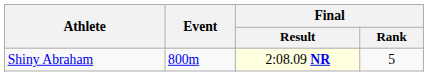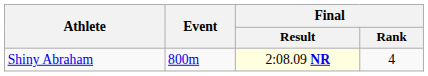 <table class="wikitable" style="font-size:90%; width:50%">
 <tr>
 <th rowspan="2">Athlete</th>
 <th rowspan="2">Event</th>
 <th colspan="2">Final</th>
 </tr>
 <tr style="font-size:95%">
 <th>Result</th>
 <th>Rank</th>
 </tr>
 <tr style="text-align:center">
 <td style="text-align:left"><a href='#'>Shiny Abraham</a></td>
 <td style="text-align:left"><a href='#'>800m</a></td>
 <td style="background: lightyellow;">2:08.09 <strong><a href='#'>NR</a></strong></td>
-<td>5</td>
+<td>4</td>
 </tr>
 </table>
